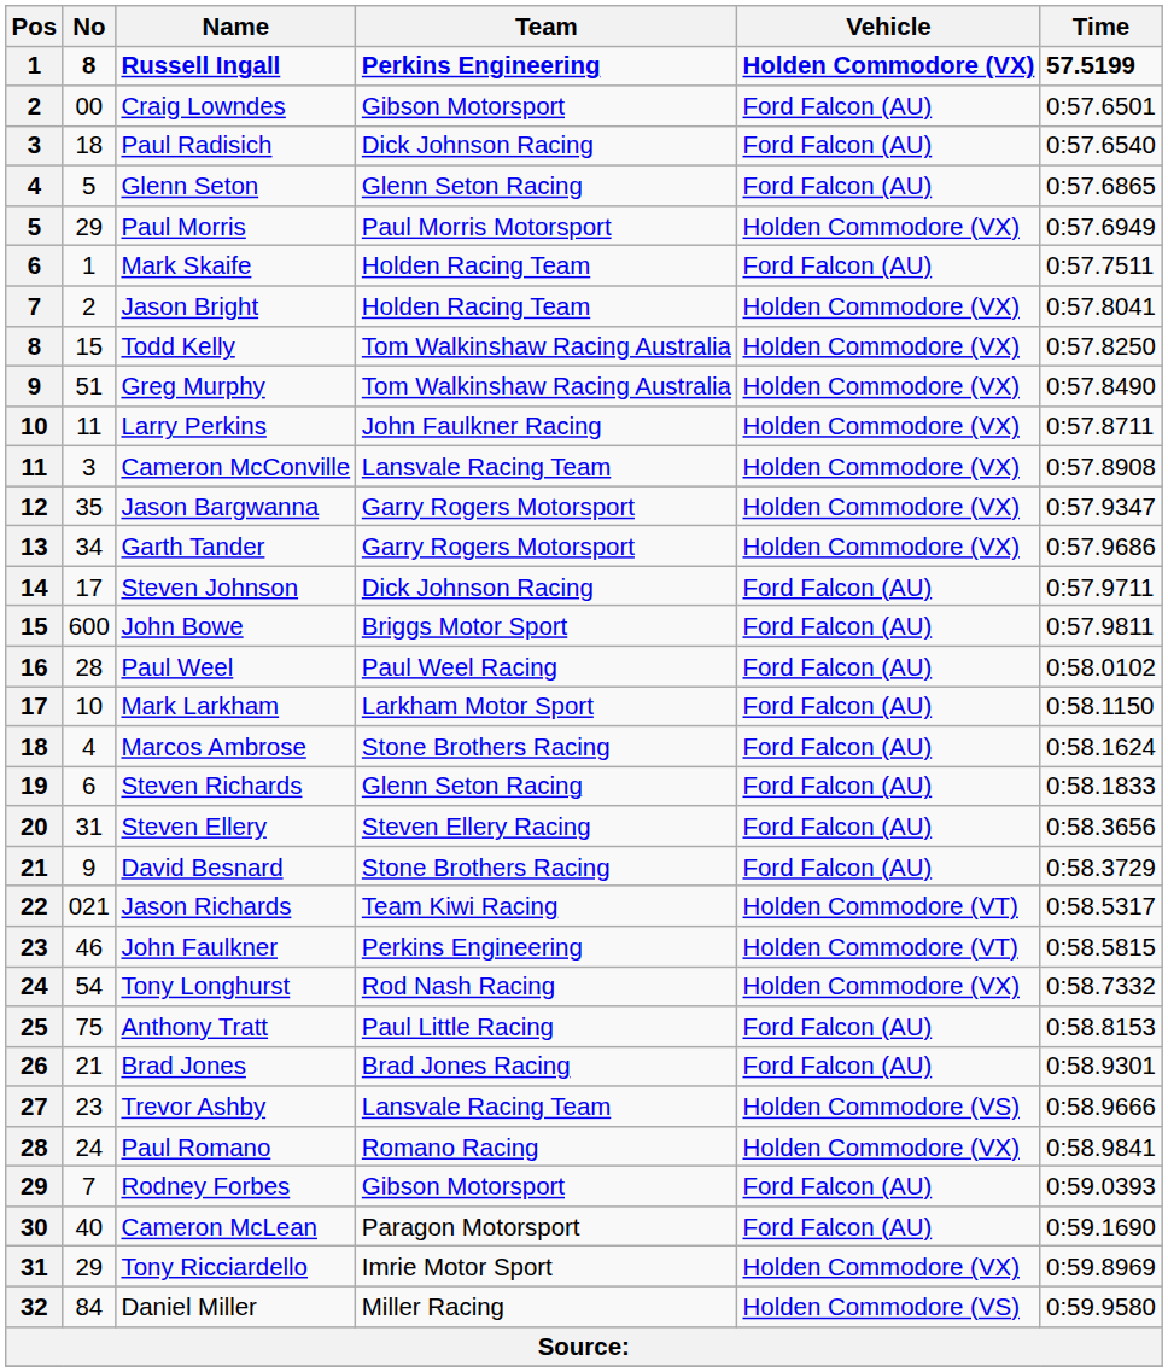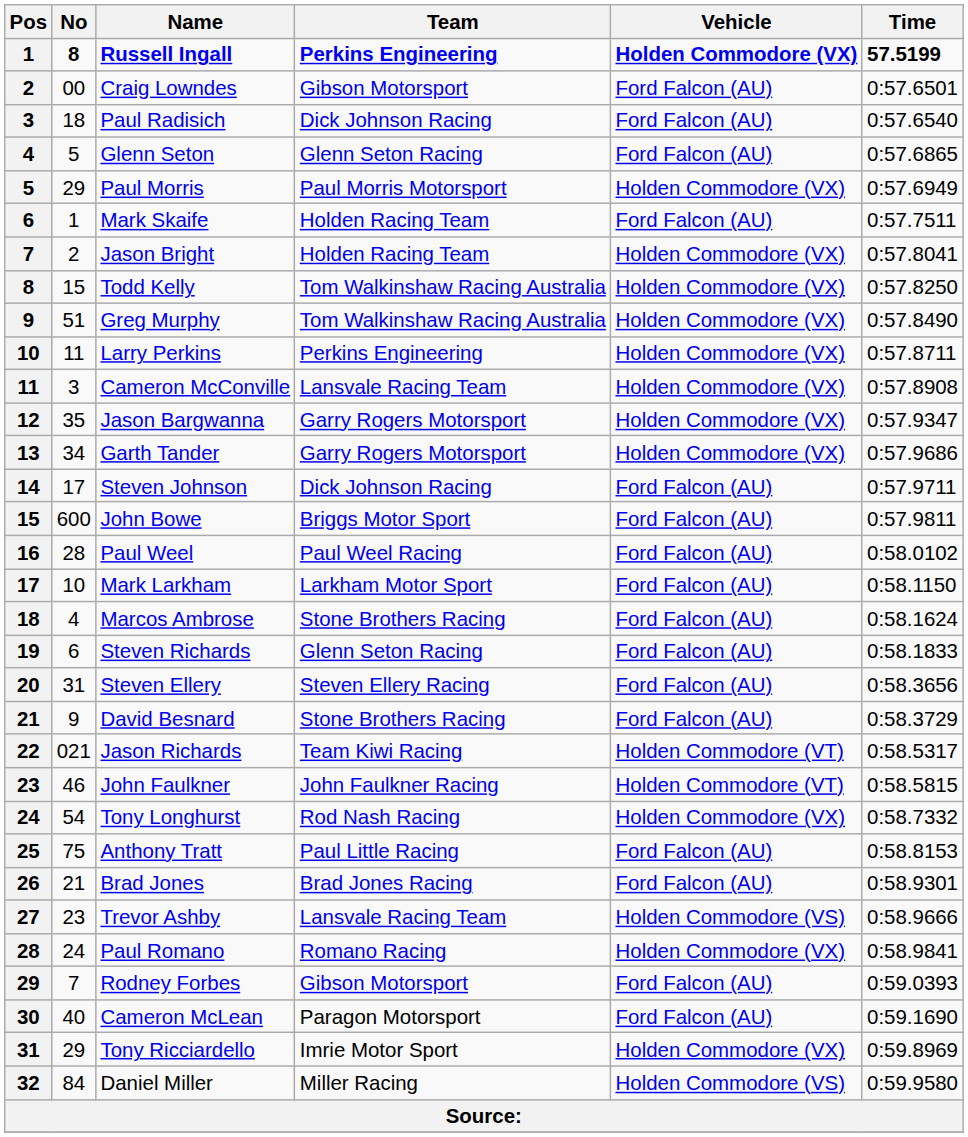 <table class="wikitable" style="font-size: 87%;">
 <tr>
 <th>Pos</th>
 <th>No</th>
 <th>Name</th>
 <th>Team</th>
 <th>Vehicle</th>
 <th>Time</th>
 </tr>
 <tr>
 <th>1</th>
 <td align=center><strong>8</strong></td>
 <td><strong> <a href='#'>Russell Ingall</a></strong></td>
 <td><strong><a href='#'>Perkins Engineering</a></strong></td>
 <td><strong><a href='#'>Holden Commodore (VX)</a></strong></td>
 <td><strong>57.5199</strong></td>
 </tr>
 <tr>
 <th>2</th>
 <td align=center>00</td>
 <td> <a href='#'>Craig Lowndes</a></td>
 <td><a href='#'>Gibson Motorsport</a></td>
 <td><a href='#'>Ford Falcon (AU)</a></td>
 <td>0:57.6501</td>
 </tr>
 <tr>
 <th>3</th>
 <td align=center>18</td>
 <td> <a href='#'>Paul Radisich</a></td>
 <td><a href='#'>Dick Johnson Racing</a></td>
 <td><a href='#'>Ford Falcon (AU)</a></td>
 <td>0:57.6540</td>
 </tr>
 <tr>
 <th>4</th>
 <td align=center>5</td>
 <td> <a href='#'>Glenn Seton</a></td>
 <td><a href='#'>Glenn Seton Racing</a></td>
 <td><a href='#'>Ford Falcon (AU)</a></td>
 <td>0:57.6865</td>
 </tr>
 <tr>
 <th>5</th>
 <td align=center>29</td>
 <td> <a href='#'>Paul Morris</a></td>
 <td><a href='#'>Paul Morris Motorsport</a></td>
 <td><a href='#'>Holden Commodore (VX)</a></td>
 <td>0:57.6949</td>
 </tr>
 <tr>
 <th>6</th>
 <td align=center>1</td>
 <td> <a href='#'>Mark Skaife</a></td>
 <td><a href='#'>Holden Racing Team</a></td>
 <td><a href='#'>Ford Falcon (AU)</a></td>
 <td>0:57.7511</td>
 </tr>
 <tr>
 <th>7</th>
 <td align=center>2</td>
 <td> <a href='#'>Jason Bright</a></td>
 <td><a href='#'>Holden Racing Team</a></td>
 <td><a href='#'>Holden Commodore (VX)</a></td>
 <td>0:57.8041</td>
 </tr>
 <tr>
 <th>8</th>
 <td align=center>15</td>
 <td> <a href='#'>Todd Kelly</a></td>
 <td><a href='#'>Tom Walkinshaw Racing Australia</a></td>
 <td><a href='#'>Holden Commodore (VX)</a></td>
 <td>0:57.8250</td>
 </tr>
 <tr>
 <th>9</th>
 <td align=center>51</td>
 <td> <a href='#'>Greg Murphy</a></td>
 <td><a href='#'>Tom Walkinshaw Racing Australia</a></td>
 <td><a href='#'>Holden Commodore (VX)</a></td>
 <td>0:57.8490</td>
 </tr>
 <tr>
 <th>10</th>
 <td align=center>11</td>
 <td> <a href='#'>Larry Perkins</a></td>
-<td><a href='#'>John Faulkner Racing</a></td>
+<td><a href='#'>Perkins Engineering</a></td>
 <td><a href='#'>Holden Commodore (VX)</a></td>
 <td>0:57.8711</td>
 </tr>
 <tr>
 <th>11</th>
 <td align=center>3</td>
 <td> <a href='#'>Cameron McConville</a></td>
 <td><a href='#'>Lansvale Racing Team</a></td>
 <td><a href='#'>Holden Commodore (VX)</a></td>
 <td>0:57.8908</td>
 </tr>
 <tr>
 <th>12</th>
 <td align=center>35</td>
 <td> <a href='#'>Jason Bargwanna</a></td>
 <td><a href='#'>Garry Rogers Motorsport</a></td>
 <td><a href='#'>Holden Commodore (VX)</a></td>
 <td>0:57.9347</td>
 </tr>
 <tr>
 <th>13</th>
 <td align=center>34</td>
 <td> <a href='#'>Garth Tander</a></td>
 <td><a href='#'>Garry Rogers Motorsport</a></td>
 <td><a href='#'>Holden Commodore (VX)</a></td>
 <td>0:57.9686</td>
 </tr>
 <tr>
 <th>14</th>
 <td align=center>17</td>
 <td> <a href='#'>Steven Johnson</a></td>
 <td><a href='#'>Dick Johnson Racing</a></td>
 <td><a href='#'>Ford Falcon (AU)</a></td>
 <td>0:57.9711</td>
 </tr>
 <tr>
 <th>15</th>
 <td align=center>600</td>
 <td> <a href='#'>John Bowe</a></td>
 <td><a href='#'>Briggs Motor Sport</a></td>
 <td><a href='#'>Ford Falcon (AU)</a></td>
 <td>0:57.9811</td>
 </tr>
 <tr>
 <th>16</th>
 <td align=center>28</td>
 <td> <a href='#'>Paul Weel</a></td>
 <td><a href='#'>Paul Weel Racing</a></td>
 <td><a href='#'>Ford Falcon (AU)</a></td>
 <td>0:58.0102</td>
 </tr>
 <tr>
 <th>17</th>
 <td align=center>10</td>
 <td> <a href='#'>Mark Larkham</a></td>
 <td><a href='#'>Larkham Motor Sport</a></td>
 <td><a href='#'>Ford Falcon (AU)</a></td>
 <td>0:58.1150</td>
 </tr>
 <tr>
 <th>18</th>
 <td align=center>4</td>
 <td> <a href='#'>Marcos Ambrose</a></td>
 <td><a href='#'>Stone Brothers Racing</a></td>
 <td><a href='#'>Ford Falcon (AU)</a></td>
 <td>0:58.1624</td>
 </tr>
 <tr>
 <th>19</th>
 <td align=center>6</td>
 <td> <a href='#'>Steven Richards</a></td>
 <td><a href='#'>Glenn Seton Racing</a></td>
 <td><a href='#'>Ford Falcon (AU)</a></td>
 <td>0:58.1833</td>
 </tr>
 <tr>
 <th>20</th>
 <td align=center>31</td>
 <td> <a href='#'>Steven Ellery</a></td>
 <td><a href='#'>Steven Ellery Racing</a></td>
 <td><a href='#'>Ford Falcon (AU)</a></td>
 <td>0:58.3656</td>
 </tr>
 <tr>
 <th>21</th>
 <td align=center>9</td>
 <td> <a href='#'>David Besnard</a></td>
 <td><a href='#'>Stone Brothers Racing</a></td>
 <td><a href='#'>Ford Falcon (AU)</a></td>
 <td>0:58.3729</td>
 </tr>
 <tr>
 <th>22</th>
 <td align=center>021</td>
 <td> <a href='#'>Jason Richards</a></td>
 <td><a href='#'>Team Kiwi Racing</a></td>
 <td><a href='#'>Holden Commodore (VT)</a></td>
 <td>0:58.5317</td>
 </tr>
 <tr>
 <th>23</th>
 <td align=center>46</td>
 <td> <a href='#'>John Faulkner</a></td>
-<td><a href='#'>Perkins Engineering</a></td>
+<td><a href='#'>John Faulkner Racing</a></td>
 <td><a href='#'>Holden Commodore (VT)</a></td>
 <td>0:58.5815</td>
 </tr>
 <tr>
 <th>24</th>
 <td align=center>54</td>
 <td> <a href='#'>Tony Longhurst</a></td>
 <td><a href='#'>Rod Nash Racing</a></td>
 <td><a href='#'>Holden Commodore (VX)</a></td>
 <td>0:58.7332</td>
 </tr>
 <tr>
 <th>25</th>
 <td align=center>75</td>
 <td> <a href='#'>Anthony Tratt</a></td>
 <td><a href='#'>Paul Little Racing</a></td>
 <td><a href='#'>Ford Falcon (AU)</a></td>
 <td>0:58.8153</td>
 </tr>
 <tr>
 <th>26</th>
 <td align=center>21</td>
 <td> <a href='#'>Brad Jones</a></td>
 <td><a href='#'>Brad Jones Racing</a></td>
 <td><a href='#'>Ford Falcon (AU)</a></td>
 <td>0:58.9301</td>
 </tr>
 <tr>
 <th>27</th>
 <td align=center>23</td>
 <td> <a href='#'>Trevor Ashby</a></td>
 <td><a href='#'>Lansvale Racing Team</a></td>
 <td><a href='#'>Holden Commodore (VS)</a></td>
 <td>0:58.9666</td>
 </tr>
 <tr>
 <th>28</th>
 <td align=center>24</td>
 <td> <a href='#'>Paul Romano</a></td>
 <td><a href='#'>Romano Racing</a></td>
 <td><a href='#'>Holden Commodore (VX)</a></td>
 <td>0:58.9841</td>
 </tr>
 <tr>
 <th>29</th>
 <td align=center>7</td>
 <td> <a href='#'>Rodney Forbes</a></td>
 <td><a href='#'>Gibson Motorsport</a></td>
 <td><a href='#'>Ford Falcon (AU)</a></td>
 <td>0:59.0393</td>
 </tr>
 <tr>
 <th>30</th>
 <td align=center>40</td>
 <td> <a href='#'>Cameron McLean</a></td>
 <td>Paragon Motorsport</td>
 <td><a href='#'>Ford Falcon (AU)</a></td>
 <td>0:59.1690</td>
 </tr>
 <tr>
 <th>31</th>
 <td align=center>29</td>
 <td> <a href='#'>Tony Ricciardello</a></td>
 <td>Imrie Motor Sport</td>
 <td><a href='#'>Holden Commodore (VX)</a></td>
 <td>0:59.8969</td>
 </tr>
 <tr>
 <th>32</th>
 <td align=center>84</td>
 <td> Daniel Miller</td>
 <td>Miller Racing</td>
 <td><a href='#'>Holden Commodore (VS)</a></td>
 <td>0:59.9580</td>
 </tr>
 <tr>
 <th colspan=6>Source:</th>
 </tr>
 <tr>
 </tr>
 </table>
